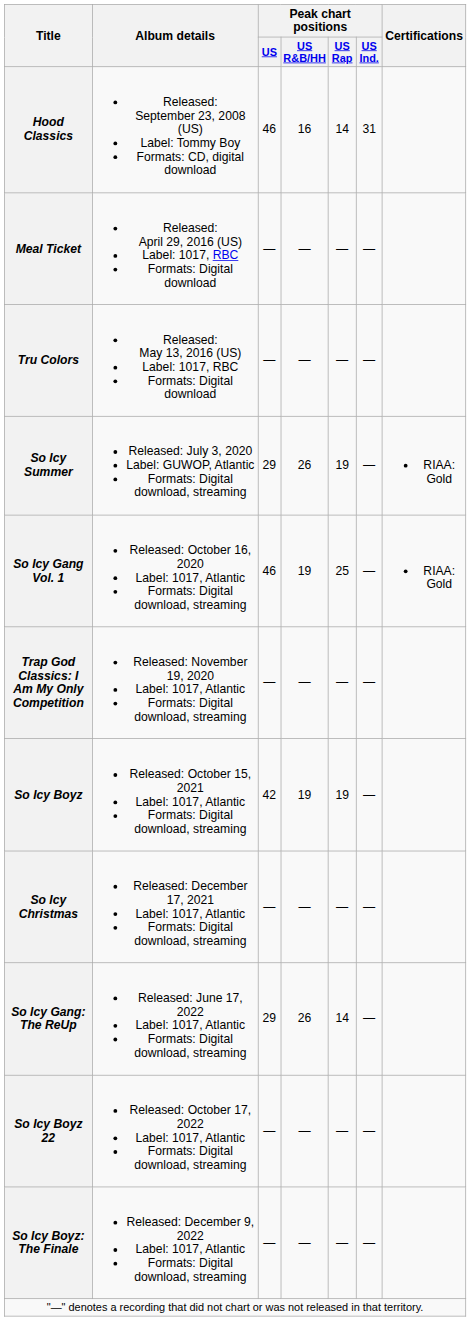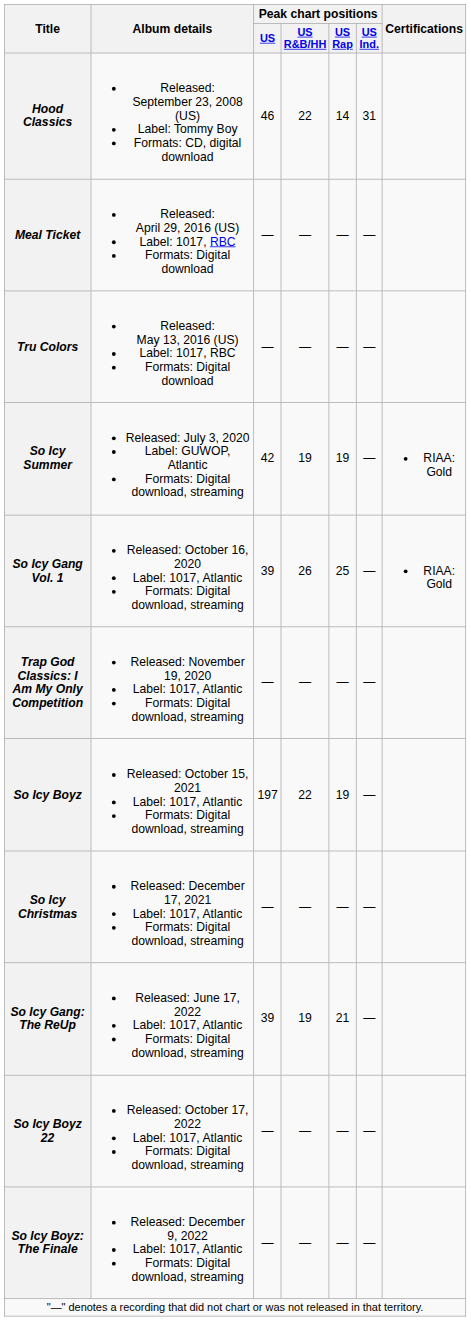 <table class="wikitable plainrowheaders" style="text-align:center;" border="1">
 <tr>
 <th scope="col" rowspan="2" style="width:12em;">Title</th>
 <th scope="col" rowspan="2" style="width:22em;">Album details</th>
 <th scope="col" colspan="4">Peak chart positions</th>
 <th rowspan="2">Certifications</th>
 </tr>
 <tr>
 <th scope="col" style="width:2.9em;font-size:90%;"><a href='#'>US</a><br></th>
 <th scope="col" style="width:2.9em;font-size:90%;"><a href='#'>US<br>R&B/HH</a><br></th>
 <th scope="col" style="width:2.9em;font-size:90%;"><a href='#'>US<br>Rap</a><br></th>
 <th scope="col" style="width:2.9em;font-size:90%;"><a href='#'>US<br>Ind.</a><br></th>
 </tr>
 <tr>
 <th scope="row"><em>Hood Classics</em></th>
 <td><br><ul><li>Released: September 23, 2008 <span>(US)</span></li><li>Label: Tommy Boy</li><li>Formats: CD, digital download</li></ul></td>
 <td>46</td>
-<td>16</td>
+<td>22</td>
 <td>14</td>
 <td>31</td>
 <td></td>
 </tr>
 <tr>
 <th scope="row"><em>Meal Ticket</em></th>
 <td><br><ul><li>Released: April 29, 2016 <span>(US)</span></li><li>Label: 1017, <a href='#'>RBC</a></li><li>Formats: Digital download</li></ul></td>
 <td>—</td>
 <td>—</td>
 <td>—</td>
 <td>—</td>
 <td></td>
 </tr>
 <tr>
 <th scope="row"><em>Tru Colors</em> <br></th>
 <td><br><ul><li>Released: May 13, 2016 <span>(US)</span></li><li>Label: 1017, RBC</li><li>Formats: Digital download</li></ul></td>
 <td>—</td>
 <td>—</td>
 <td>—</td>
 <td>—</td>
 <td></td>
 </tr>
 <tr>
 <th scope="row"><em>So Icy Summer</em><br></th>
 <td><br><ul><li>Released: July 3, 2020</li><li>Label: GUWOP, Atlantic</li><li>Formats: Digital download, streaming</li></ul></td>
-<td>29</td>
-<td>26</td>
+<td>42<br></td>
+<td>19</td>
 <td>19</td>
 <td>—</td>
 <td><br><ul><li>RIAA: Gold</li></ul></td>
 </tr>
 <tr>
 <th scope="row"><em>So Icy Gang Vol. 1</em><br></th>
 <td><br><ul><li>Released: October 16, 2020</li><li>Label: 1017, Atlantic</li><li>Formats: Digital download, streaming</li></ul></td>
-<td>46</td>
-<td>19</td>
+<td>39</td>
+<td>26</td>
 <td>25</td>
 <td>—</td>
 <td><br><ul><li>RIAA: Gold</li></ul></td>
 </tr>
 <tr>
 <th scope="row"><em>Trap God Classics: I Am My Only Competition</em></th>
 <td><br><ul><li>Released: November 19, 2020</li><li>Label: 1017, Atlantic</li><li>Formats: Digital download, streaming</li></ul></td>
 <td>—</td>
 <td>—</td>
 <td>—</td>
 <td>—</td>
 <td></td>
 </tr>
 <tr>
 <th scope="row"><em>So Icy Boyz</em><br></th>
 <td><br><ul><li>Released: October 15, 2021</li><li>Label: 1017, Atlantic</li><li>Formats: Digital download, streaming</li></ul></td>
-<td>42<br></td>
-<td>19</td>
+<td>197</td>
+<td>22</td>
 <td>19</td>
 <td>—</td>
 <td></td>
 </tr>
 <tr>
 <th scope="row"><em>So Icy Christmas</em><br></th>
 <td><br><ul><li>Released: December 17, 2021</li><li>Label: 1017, Atlantic</li><li>Formats: Digital download, streaming</li></ul></td>
 <td>—</td>
 <td>—</td>
 <td>—</td>
 <td>—</td>
 <td></td>
 </tr>
 <tr>
 <th scope="row"><em>So Icy Gang: The ReUp</em><br></th>
 <td><br><ul><li>Released: June 17, 2022</li><li>Label: 1017, Atlantic</li><li>Formats: Digital download, streaming</li></ul></td>
-<td>29</td>
-<td>26</td>
-<td>14</td>
+<td>39</td>
+<td>19</td>
+<td>21</td>
 <td>—</td>
 <td></td>
 </tr>
 <tr>
 <th scope="row"><em>So Icy Boyz 22</em><br></th>
 <td><br><ul><li>Released: October 17, 2022</li><li>Label: 1017, Atlantic</li><li>Formats: Digital download, streaming</li></ul></td>
 <td>—</td>
 <td>—</td>
 <td>—</td>
 <td>—</td>
 <td></td>
 </tr>
 <tr>
 <th scope="row"><em>So Icy Boyz: The Finale</em><br></th>
 <td><br><ul><li>Released: December 9, 2022</li><li>Label: 1017, Atlantic</li><li>Formats: Digital download, streaming</li></ul></td>
 <td>—</td>
 <td>—</td>
 <td>—</td>
 <td>—</td>
 <td></td>
 </tr>
 <tr>
 <td colspan="16" style="font-size:90%">"—" denotes a recording that did not chart or was not released in that territory.</td>
 </tr>
 </table>
